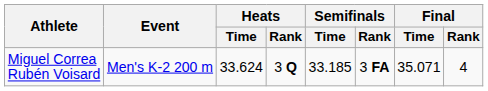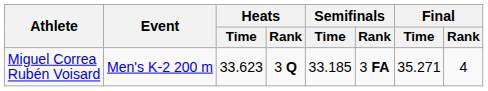 <table class="wikitable" style="font-size:90%">
 <tr>
 <th rowspan="2">Athlete</th>
 <th rowspan="2">Event</th>
 <th colspan=2>Heats</th>
 <th colspan=2>Semifinals</th>
 <th colspan=2>Final</th>
 </tr>
 <tr style="font-size:95%">
 <th>Time</th>
 <th>Rank</th>
 <th>Time</th>
 <th>Rank</th>
 <th>Time</th>
 <th>Rank</th>
 </tr>
 <tr align=center>
 <td align=left><a href='#'>Miguel Correa</a><br><a href='#'>Rubén Voisard</a></td>
 <td align=left><a href='#'>Men's K-2 200 m</a></td>
-<td>33.624</td>
+<td>33.623</td>
 <td>3 <strong>Q</strong></td>
 <td>33.185</td>
 <td>3 <strong>FA</strong></td>
-<td>35.071</td>
+<td>35.271</td>
 <td>4</td>
 </tr>
 </table>
